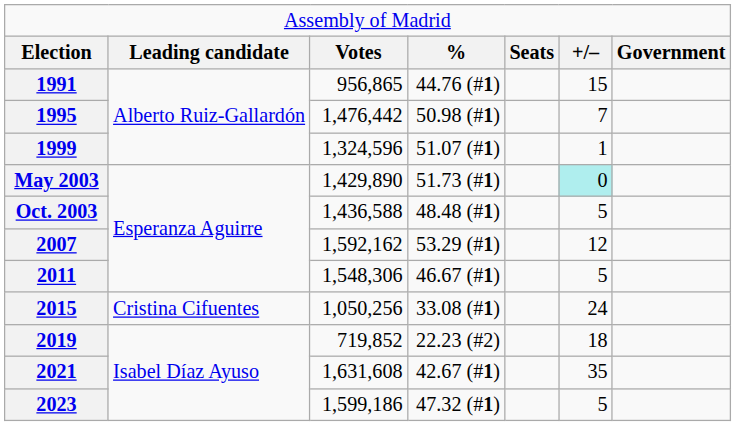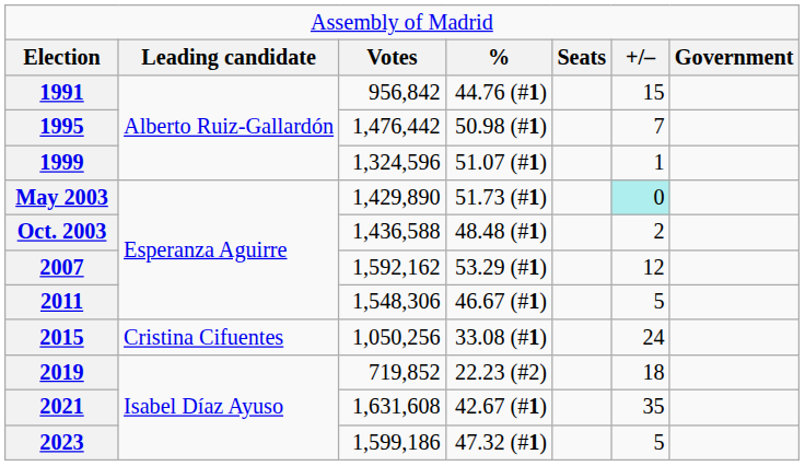 <table class="wikitable" style="text-align:right;">
 <tr>
 <td colspan="7" align="center"><a href='#'>Assembly of Madrid</a></td>
 </tr>
 <tr>
 <th width="75">Election</th>
 <th>Leading candidate</th>
 <th width="70">Votes</th>
 <th width="70">%</th>
 <th>Seats</th>
 <th width="35">+/–</th>
 <th>Government</th>
 </tr>
 <tr>
 <th><a href='#'>1991</a></th>
 <td rowspan="3" align="left"><a href='#'>Alberto Ruiz-Gallardón</a></td>
-<td>956,865</td>
+<td>956,842</td>
 <td>44.76 (#<strong>1</strong>)</td>
 <td></td>
 <td>15<br></td>
 <td></td>
 </tr>
 <tr>
 <th><a href='#'>1995</a></th>
 <td>1,476,442</td>
 <td>50.98 (#<strong>1</strong>)</td>
 <td></td>
 <td>7</td>
 <td></td>
 </tr>
 <tr>
 <th><a href='#'>1999</a></th>
 <td>1,324,596</td>
 <td>51.07 (#<strong>1</strong>)</td>
 <td></td>
 <td>1</td>
 <td></td>
 </tr>
 <tr>
 <th><a href='#'>May 2003</a></th>
 <td rowspan="4" align="left"><a href='#'>Esperanza Aguirre</a></td>
 <td>1,429,890</td>
 <td>51.73 (#<strong>1</strong>)</td>
 <td></td>
 <td style="background: paleturquoise;">0</td>
 <td></td>
 </tr>
 <tr>
 <th><a href='#'>Oct. 2003</a></th>
 <td>1,436,588</td>
 <td>48.48 (#<strong>1</strong>)</td>
 <td></td>
-<td>5</td>
+<td>2</td>
 <td></td>
 </tr>
 <tr>
 <th><a href='#'>2007</a></th>
 <td>1,592,162</td>
 <td>53.29 (#<strong>1</strong>)</td>
 <td></td>
 <td>12</td>
 <td></td>
 </tr>
 <tr>
 <th><a href='#'>2011</a></th>
 <td>1,548,306</td>
 <td>46.67 (#<strong>1</strong>)</td>
 <td></td>
 <td>5</td>
 <td></td>
 </tr>
 <tr>
 <th><a href='#'>2015</a></th>
 <td align="left"><a href='#'>Cristina Cifuentes</a></td>
 <td>1,050,256</td>
 <td>33.08 (#<strong>1</strong>)</td>
 <td></td>
 <td>24</td>
 <td></td>
 </tr>
 <tr>
 <th><a href='#'>2019</a></th>
 <td rowspan="3" align="left"><a href='#'>Isabel Díaz Ayuso</a></td>
 <td>719,852</td>
 <td>22.23 (#2)</td>
 <td></td>
 <td>18</td>
 <td></td>
 </tr>
 <tr>
 <th><a href='#'>2021</a></th>
 <td>1,631,608</td>
 <td>42.67 (#<strong>1</strong>)</td>
 <td></td>
 <td>35</td>
 <td></td>
 </tr>
 <tr>
 <th><a href='#'>2023</a></th>
 <td>1,599,186</td>
 <td>47.32 (#<strong>1</strong>)</td>
 <td></td>
 <td>5</td>
 <td></td>
 </tr>
 </table>
